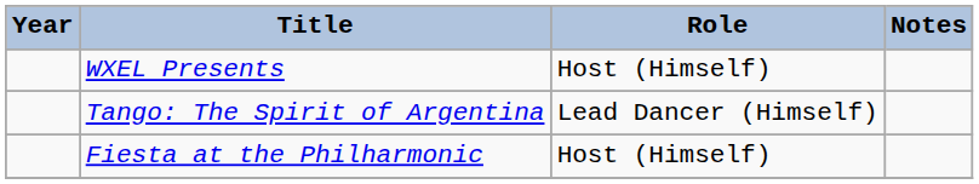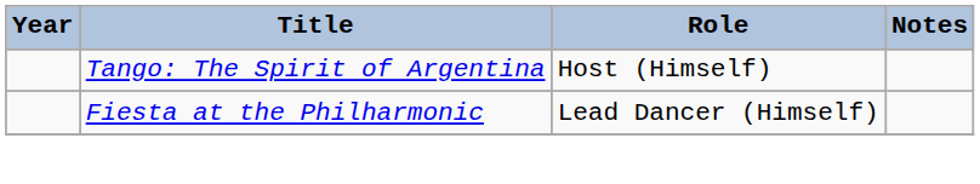 <table class="wikitable" style="font-size:90%;">
 <tr>
 <th style="background:#B0C4DE;">Year</th>
 <th style="background:#B0C4DE;">Title</th>
 <th style="background:#B0C4DE;">Role</th>
 <th style="background:#B0C4DE;">Notes</th>
 </tr>
 <tr>
 <td></td>
-<td><em><a href='#'>WXEL Presents</a></em></td>
+<td><em><a href='#'>Tango: The Spirit of Argentina</a></em></td>
 <td>Host (Himself)</td>
 <td></td>
 </tr>
 <tr>
 <td></td>
-<td><em><a href='#'>Tango: The Spirit of Argentina</a></em></td>
+<td><em><a href='#'>Fiesta at the Philharmonic</a></em></td>
 <td>Lead Dancer (Himself)</td>
-<td></td>
-</tr>
-<tr>
-<td></td>
-<td><em><a href='#'>Fiesta at the Philharmonic</a></em></td>
-<td>Host (Himself)</td>
 <td></td>
 </tr>
 <tr>
 </tr>
 </table>
